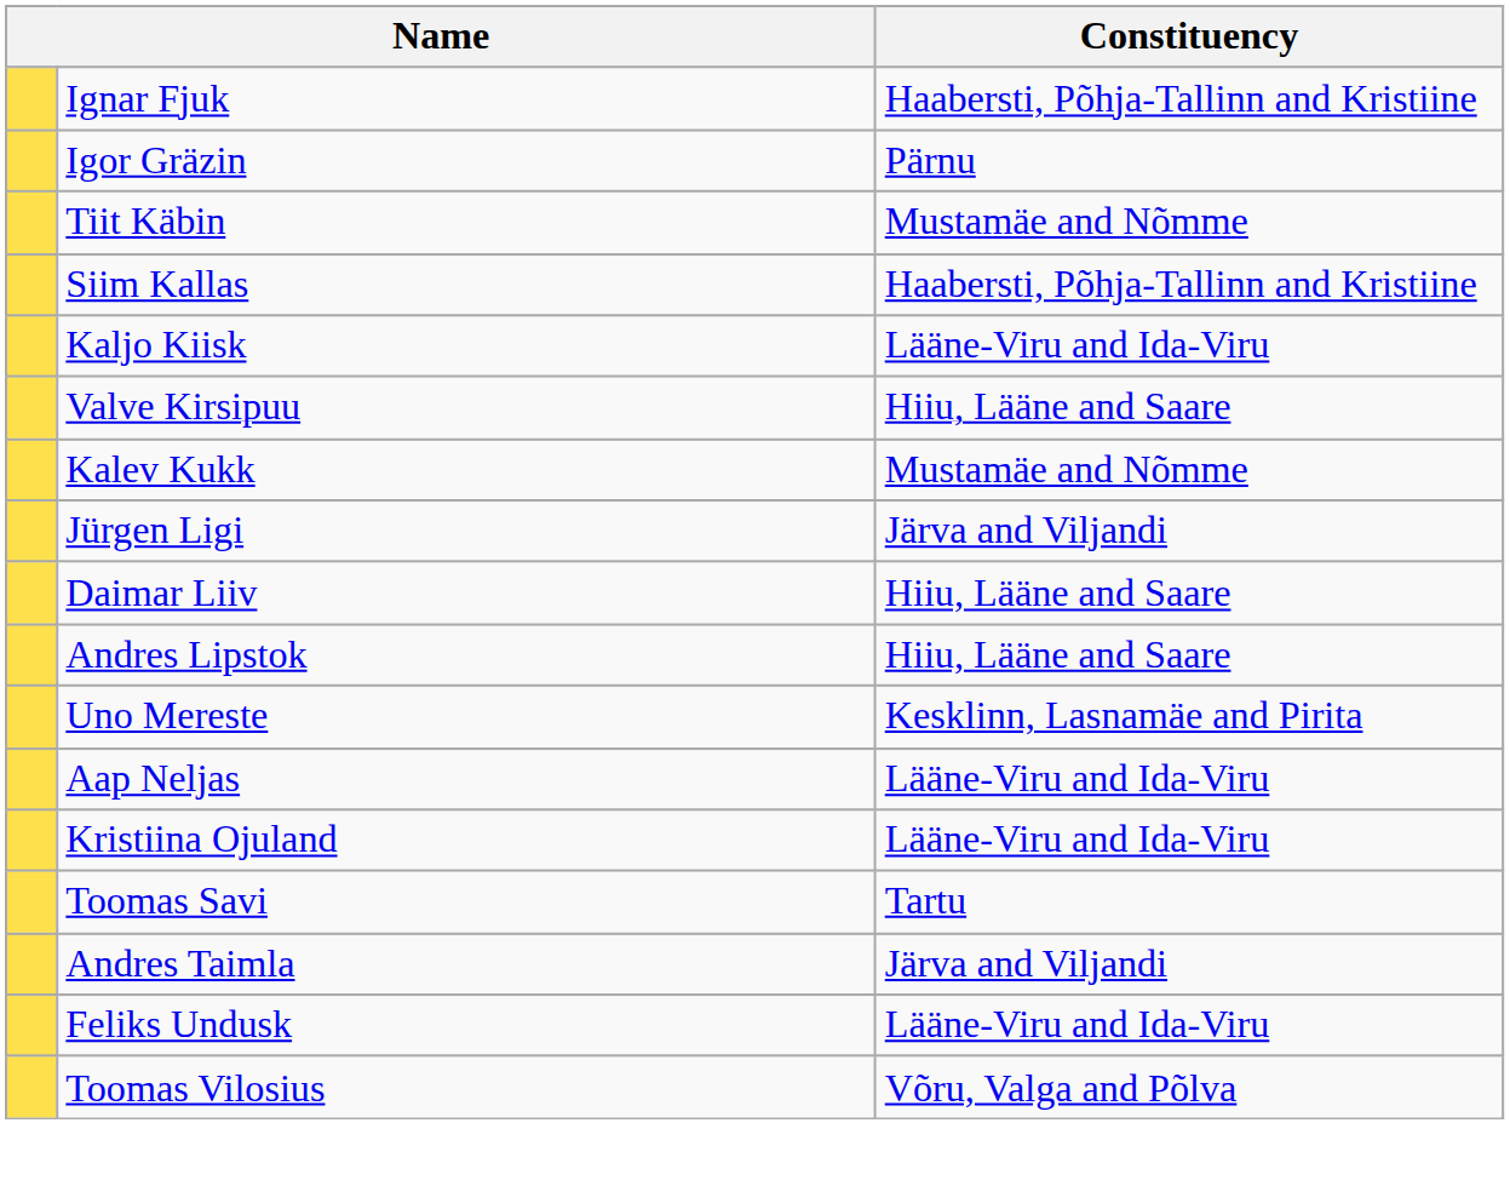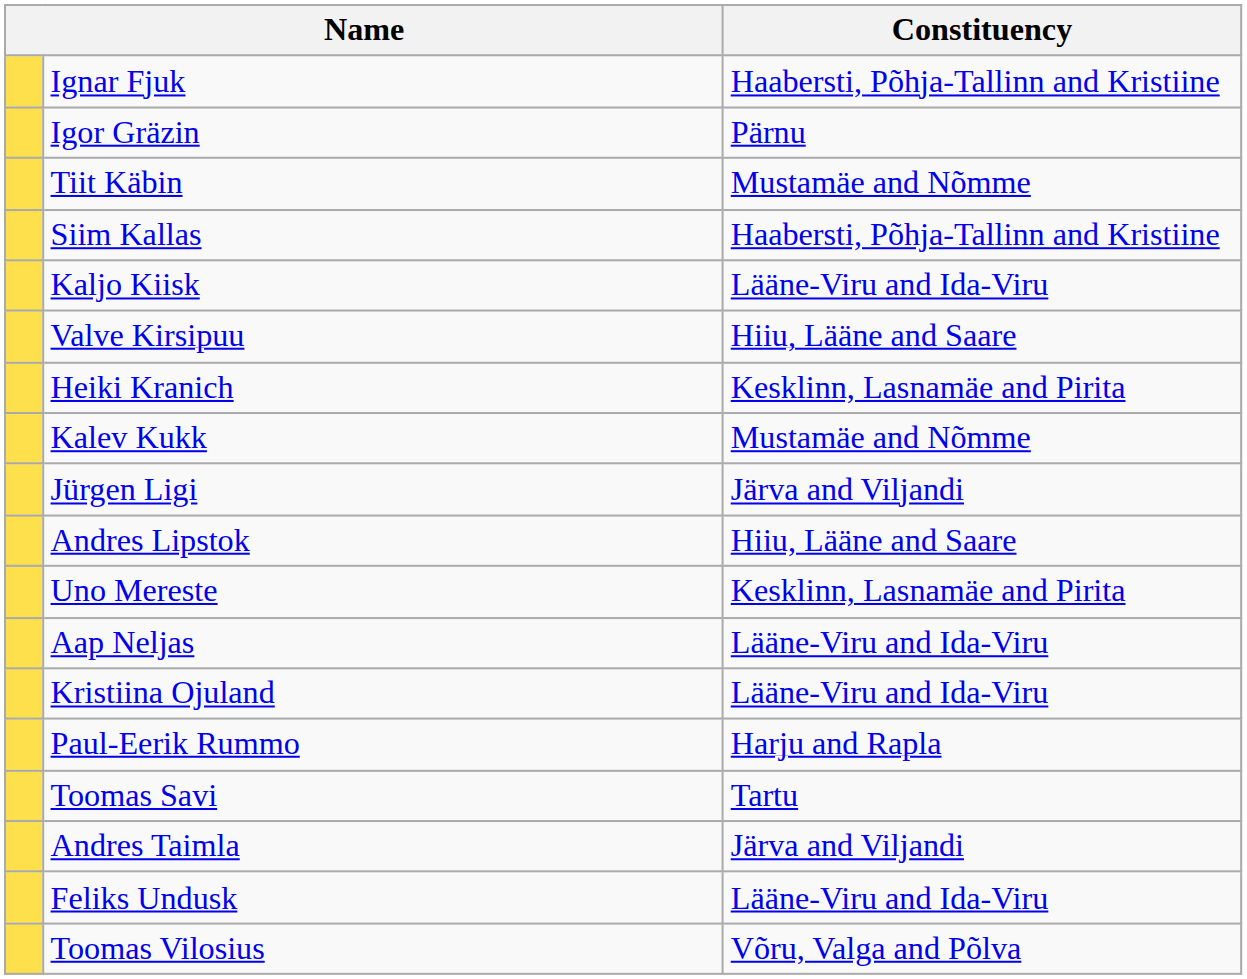 <table class="wikitable collapsible collapsed">
 <tr>
 <th colspan=2 width=350>Name</th>
 <th width=250>Constituency</th>
 </tr>
 <tr>
 <td style="background-color:#FEE04D"></td>
 <td><a href='#'>Ignar Fjuk</a></td>
 <td><a href='#'>Haabersti, Põhja-Tallinn and Kristiine</a></td>
 </tr>
 <tr>
 <td style="background-color:#FEE04D"></td>
 <td><a href='#'>Igor Gräzin</a></td>
 <td><a href='#'>Pärnu</a></td>
 </tr>
 <tr>
 <td style="background-color:#FEE04D"></td>
 <td><a href='#'>Tiit Käbin</a></td>
 <td><a href='#'>Mustamäe and Nõmme</a></td>
 </tr>
 <tr>
 <td style="background-color:#FEE04D"></td>
 <td><a href='#'>Siim Kallas</a></td>
 <td><a href='#'>Haabersti, Põhja-Tallinn and Kristiine</a></td>
 </tr>
 <tr>
 <td style="background-color:#FEE04D"></td>
 <td><a href='#'>Kaljo Kiisk</a></td>
 <td><a href='#'>Lääne-Viru and Ida-Viru</a></td>
 </tr>
 <tr>
 <td style="background-color:#FEE04D"></td>
 <td><a href='#'>Valve Kirsipuu</a></td>
 <td><a href='#'>Hiiu, Lääne and Saare</a></td>
 </tr>
 <tr>
 <td style="background-color:#FEE04D"></td>
+<td><a href='#'>Heiki Kranich</a></td>
+<td><a href='#'>Kesklinn, Lasnamäe and Pirita</a></td>
+</tr>
+<tr>
+<td style="background-color:#FEE04D"></td>
 <td><a href='#'>Kalev Kukk</a></td>
 <td><a href='#'>Mustamäe and Nõmme</a></td>
 </tr>
 <tr>
 <td style="background-color:#FEE04D"></td>
 <td><a href='#'>Jürgen Ligi</a></td>
 <td><a href='#'>Järva and Viljandi</a></td>
-</tr>
-<tr>
-<td style="background-color:#FEE04D"></td>
-<td><a href='#'>Daimar Liiv</a></td>
-<td><a href='#'>Hiiu, Lääne and Saare</a></td>
 </tr>
 <tr>
 <td style="background-color:#FEE04D"></td>
 <td><a href='#'>Andres Lipstok</a></td>
 <td><a href='#'>Hiiu, Lääne and Saare</a></td>
 </tr>
 <tr>
 <td style="background-color:#FEE04D"></td>
 <td><a href='#'>Uno Mereste</a></td>
 <td><a href='#'>Kesklinn, Lasnamäe and Pirita</a></td>
 </tr>
 <tr>
 <td style="background-color:#FEE04D"></td>
 <td><a href='#'>Aap Neljas</a></td>
 <td><a href='#'>Lääne-Viru and Ida-Viru</a></td>
 </tr>
 <tr>
 <td style="background-color:#FEE04D"></td>
 <td><a href='#'>Kristiina Ojuland</a></td>
 <td><a href='#'>Lääne-Viru and Ida-Viru</a></td>
 </tr>
 <tr>
 <td style="background-color:#FEE04D"></td>
+<td><a href='#'>Paul-Eerik Rummo</a></td>
+<td><a href='#'>Harju and Rapla</a></td>
+</tr>
+<tr>
+<td style="background-color:#FEE04D"></td>
 <td><a href='#'>Toomas Savi</a></td>
 <td><a href='#'>Tartu</a></td>
 </tr>
 <tr>
 <td style="background-color:#FEE04D"></td>
 <td><a href='#'>Andres Taimla</a></td>
 <td><a href='#'>Järva and Viljandi</a></td>
 </tr>
 <tr>
 <td style="background-color:#FEE04D"></td>
 <td><a href='#'>Feliks Undusk</a></td>
 <td><a href='#'>Lääne-Viru and Ida-Viru</a></td>
 </tr>
 <tr>
 <td style="background-color:#FEE04D"></td>
 <td><a href='#'>Toomas Vilosius</a></td>
 <td><a href='#'>Võru, Valga and Põlva</a></td>
 </tr>
 </table>
